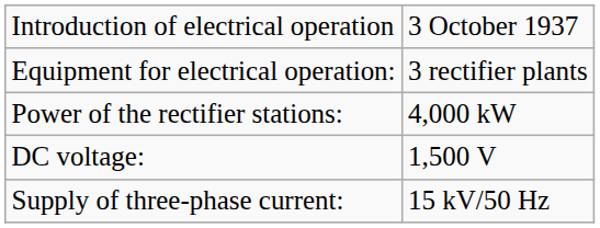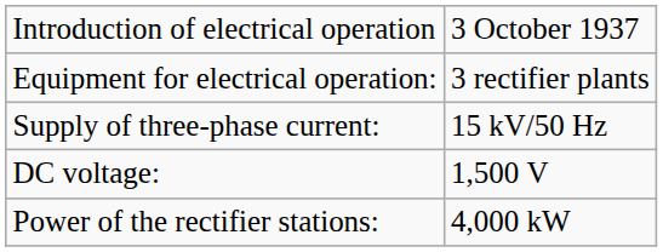 <table class="wikitable">
 <tr>
 <td>Introduction of electrical operation</td>
 <td>3 October 1937</td>
 </tr>
 <tr>
 <td>Equipment for electrical operation:</td>
 <td>3 rectifier plants</td>
 </tr>
 <tr>
-<td>Power of the rectifier stations:</td>
-<td>4,000 kW</td>
+<td>Supply of three-phase current:</td>
+<td>15 kV/50 Hz</td>
 </tr>
 <tr>
 <td>DC voltage:</td>
 <td>1,500 V</td>
 </tr>
 <tr>
-<td>Supply of three-phase current:</td>
-<td>15 kV/50 Hz</td>
+<td>Power of the rectifier stations:</td>
+<td>4,000 kW</td>
 </tr>
 </table>
